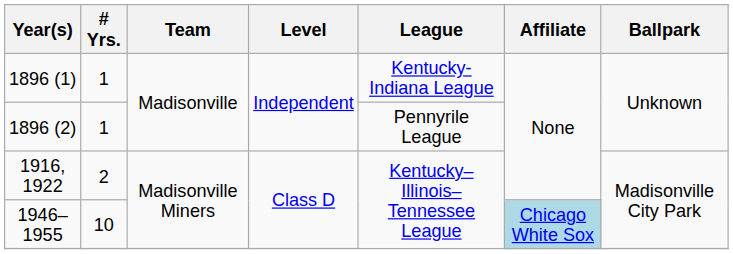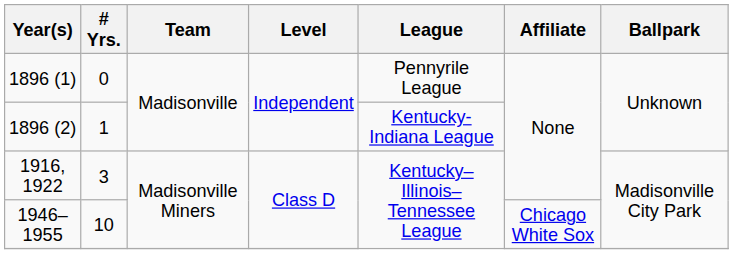 <table class="wikitable" style="text-align:center; font-size: 95%;">
 <tr>
 <th>Year(s)</th>
 <th># Yrs.</th>
 <th>Team</th>
 <th>Level</th>
 <th>League</th>
 <th>Affiliate</th>
 <th>Ballpark</th>
 </tr>
 <tr>
 <td>1896 (1)</td>
-<td>1</td>
+<td>0</td>
 <td rowspan=2>Madisonville</td>
 <td rowspan=2><a href='#'>Independent</a></td>
-<td><a href='#'>Kentucky-Indiana League</a></td>
+<td>Pennyrile League</td>
 <td rowspan=3>None</td>
 <td rowspan=2>Unknown</td>
 </tr>
 <tr>
 <td>1896 (2)</td>
 <td>1</td>
-<td>Pennyrile League</td>
+<td><a href='#'>Kentucky-Indiana League</a></td>
 </tr>
 <tr>
 <td>1916, 1922</td>
-<td>2</td>
+<td>3</td>
 <td rowspan=2>Madisonville Miners</td>
 <td rowspan=2><a href='#'>Class D</a></td>
 <td rowspan=92><a href='#'>Kentucky–Illinois–Tennessee League</a></td>
 <td rowspan=2>Madisonville City Park</td>
 </tr>
 <tr>
 <td>1946–1955</td>
 <td>10</td>
-<td style="background: lightblue;"><a href='#'>Chicago White Sox</a></td>
+<td><a href='#'>Chicago White Sox</a></td>
 </tr>
 <tr>
 </tr>
 </table>
